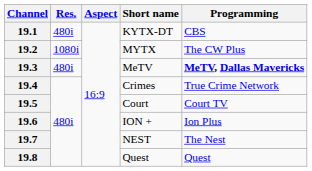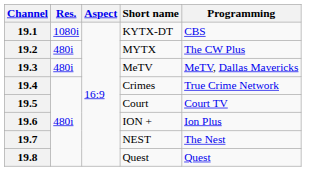 <table class="wikitable">
 <tr>
 <th scope = "col"><a href='#'>Channel</a></th>
 <th scope = "col"><a href='#'>Res.</a></th>
 <th scope = "col"><a href='#'>Aspect</a></th>
 <th scope = "col">Short name</th>
 <th scope = "col">Programming</th>
 </tr>
 <tr>
 <th scope = "row">19.1</th>
-<td><a href='#'>480i</a></td>
+<td><a href='#'>1080i</a></td>
 <td rowspan="8"><a href='#'>16:9</a></td>
 <td>KYTX-DT</td>
 <td><a href='#'>CBS</a></td>
 </tr>
 <tr>
 <th scope = "row">19.2</th>
-<td><a href='#'>1080i</a></td>
+<td><a href='#'>480i</a></td>
 <td>MYTX</td>
 <td><a href='#'>The CW Plus</a></td>
 </tr>
 <tr>
 <th scope = "row">19.3</th>
 <td><a href='#'>480i</a></td>
 <td>MeTV</td>
-<td><strong><a href='#'>MeTV</a>, <a href='#'>Dallas Mavericks</a></strong></td>
+<td><a href='#'>MeTV</a>, <a href='#'>Dallas Mavericks</a></td>
 </tr>
 <tr>
 <th scope = "row">19.4</th>
 <td rowspan="5"><a href='#'>480i</a></td>
 <td>Crimes</td>
 <td><a href='#'>True Crime Network</a></td>
 </tr>
 <tr>
 <th scope = "row">19.5</th>
 <td>Court</td>
 <td><a href='#'>Court TV</a></td>
 </tr>
 <tr>
 <th scope = "row">19.6</th>
 <td>ION +</td>
 <td><a href='#'>Ion Plus</a></td>
 </tr>
 <tr>
 <th scope = "row">19.7</th>
 <td>NEST</td>
 <td><a href='#'>The Nest</a></td>
 </tr>
 <tr>
 <th scope = "row">19.8</th>
 <td>Quest</td>
 <td><a href='#'>Quest</a></td>
 </tr>
 </table>
